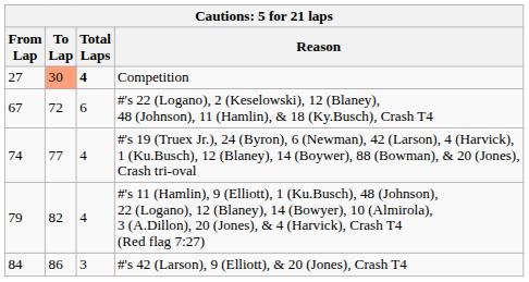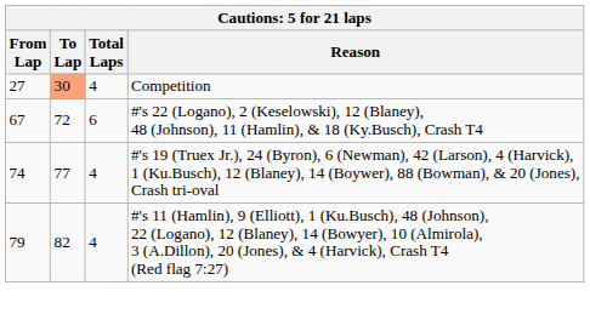 <table class="wikitable">
 <tr>
 <th colspan=4>Cautions: 5 for 21 laps</th>
 </tr>
 <tr>
 <th>From<br>Lap</th>
 <th>To<br>Lap</th>
 <th>Total<br>Laps</th>
 <th>Reason</th>
 </tr>
 <tr>
 <td>27</td>
 <td style="background: lightsalmon;">30</td>
-<td><strong>4</strong></td>
+<td>4</td>
 <td>Competition</td>
 </tr>
 <tr>
 <td>67</td>
 <td>72</td>
 <td>6</td>
 <td>#'s 22 (Logano), 2 (Keselowski), 12 (Blaney),<br>48 (Johnson), 11 (Hamlin), & 18 (Ky.Busch), Crash T4</td>
 </tr>
 <tr>
 <td>74</td>
 <td>77</td>
 <td>4</td>
 <td>#'s 19 (Truex Jr.), 24 (Byron), 6 (Newman), 42 (Larson), 4 (Harvick),<br>1 (Ku.Busch), 12 (Blaney), 14 (Boywer), 88 (Bowman), & 20 (Jones),<br>Crash tri-oval</td>
 </tr>
 <tr>
 <td>79</td>
 <td>82</td>
 <td>4</td>
 <td>#'s 11 (Hamlin), 9 (Elliott), 1 (Ku.Busch), 48 (Johnson),<br>22 (Logano), 12 (Blaney), 14 (Bowyer), 10 (Almirola),<br>3 (A.Dillon), 20 (Jones), & 4 (Harvick), Crash T4<br>(Red flag 7:27)</td>
 </tr>
-<tr>
-<td>84</td>
-<td>86</td>
-<td>3</td>
-<td>#'s 42 (Larson), 9 (Elliott), & 20 (Jones), Crash T4</td>
-</tr>
 </table>
